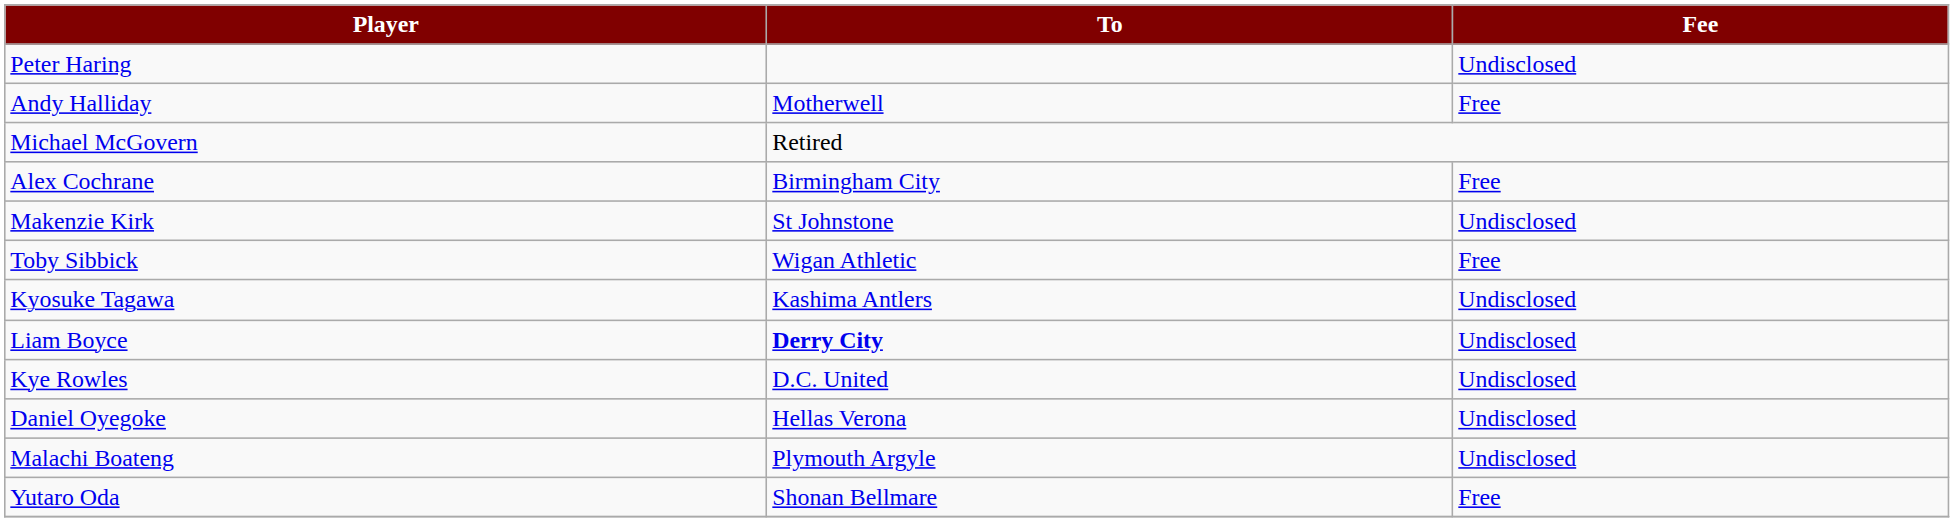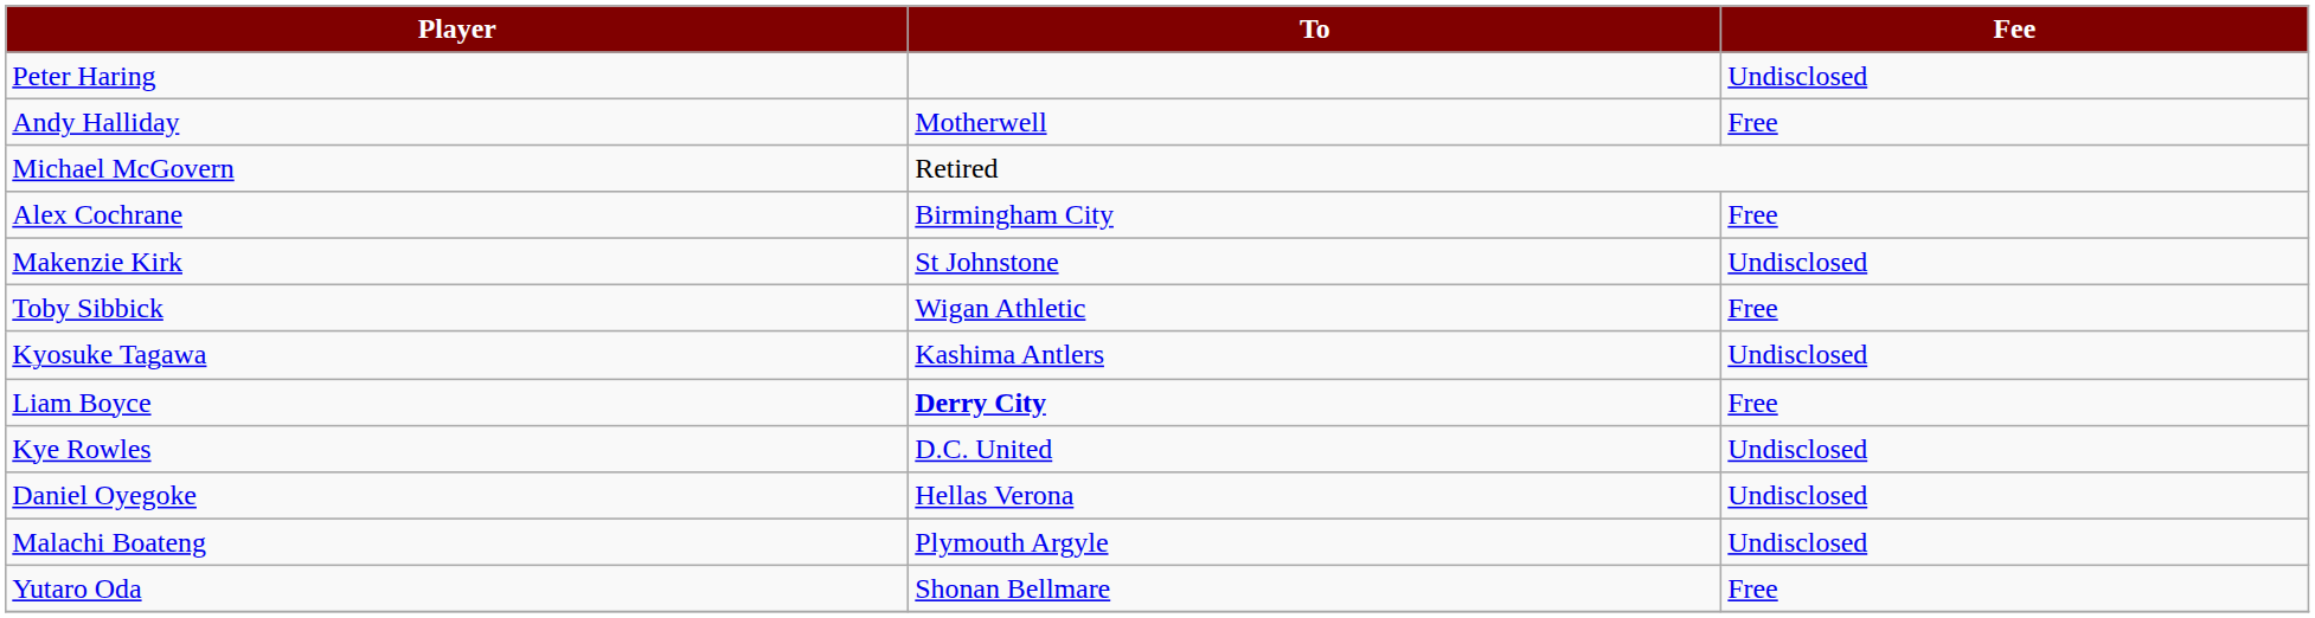 <table class="wikitable" style="text-align:left; font-size:95%;width:98%;">
 <tr>
 <th style="background:maroon; color:white;">Player</th>
 <th style="background:maroon; color:white;">To</th>
 <th style="background:maroon; color:white;">Fee</th>
 </tr>
 <tr>
 <td> <a href='#'>Peter Haring</a></td>
 <td></td>
 <td><a href='#'>Undisclosed</a></td>
 </tr>
 <tr>
 <td> <a href='#'>Andy Halliday</a></td>
 <td> <a href='#'>Motherwell</a></td>
 <td><a href='#'>Free</a></td>
 </tr>
 <tr>
 <td> <a href='#'>Michael McGovern</a></td>
 <td colspan=2>Retired</td>
 </tr>
 <tr>
 <td> <a href='#'>Alex Cochrane</a></td>
 <td> <a href='#'>Birmingham City</a></td>
 <td><a href='#'>Free</a></td>
 </tr>
 <tr>
 <td> <a href='#'>Makenzie Kirk</a></td>
 <td> <a href='#'>St Johnstone</a></td>
 <td><a href='#'>Undisclosed</a></td>
 </tr>
 <tr>
 <td> <a href='#'>Toby Sibbick</a></td>
 <td> <a href='#'>Wigan Athletic</a></td>
 <td><a href='#'>Free</a></td>
 </tr>
 <tr>
 <td> <a href='#'>Kyosuke Tagawa</a></td>
 <td> <a href='#'>Kashima Antlers</a></td>
 <td><a href='#'>Undisclosed</a></td>
 </tr>
 <tr>
 <td> <a href='#'>Liam Boyce</a></td>
 <td><strong> <a href='#'>Derry City</a></strong></td>
-<td><a href='#'>Undisclosed</a></td>
+<td><a href='#'>Free</a></td>
 </tr>
 <tr>
 <td> <a href='#'>Kye Rowles</a></td>
 <td> <a href='#'>D.C. United</a></td>
 <td><a href='#'>Undisclosed</a></td>
 </tr>
 <tr>
 <td> <a href='#'>Daniel Oyegoke</a></td>
 <td> <a href='#'>Hellas Verona</a></td>
 <td><a href='#'>Undisclosed</a></td>
 </tr>
 <tr>
 <td> <a href='#'>Malachi Boateng</a></td>
 <td> <a href='#'>Plymouth Argyle</a></td>
 <td><a href='#'>Undisclosed</a></td>
 </tr>
 <tr>
 <td> <a href='#'>Yutaro Oda</a></td>
 <td> <a href='#'>Shonan Bellmare</a></td>
 <td><a href='#'>Free</a></td>
 </tr>
 <tr>
 </tr>
 </table>
